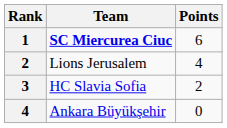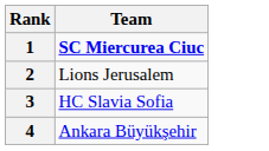 <table class="wikitable" style="text-align: center;">
 <tr>
 <th>Rank</th>
 <th>Team</th>
-<th>Points</th>
 </tr>
 <tr>
 <th>1</th>
 <td style="text-align: left;"> <strong><a href='#'>SC Miercurea Ciuc</a></strong></td>
-<td>6</td>
 </tr>
 <tr>
 <th>2</th>
 <td style="text-align: left;"> Lions Jerusalem</td>
-<td>4</td>
 </tr>
 <tr>
 <th>3</th>
 <td style="text-align: left;"> <a href='#'>HC Slavia Sofia</a></td>
-<td>2</td>
 </tr>
 <tr>
 <th>4</th>
 <td style="text-align: left;"> <a href='#'>Ankara Büyükşehir</a></td>
-<td>0</td>
 </tr>
 </table>
